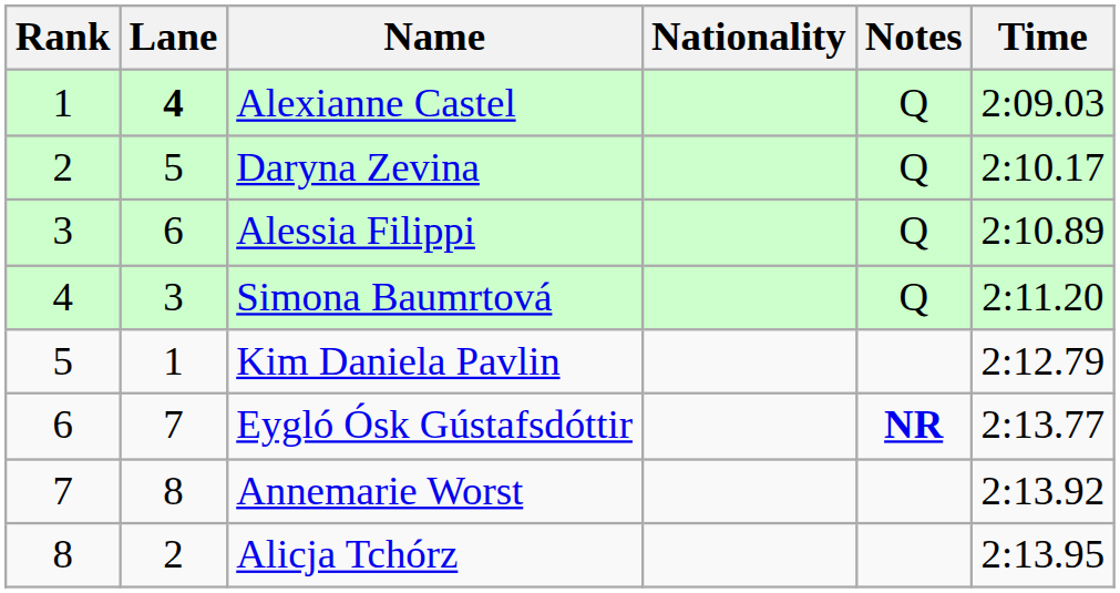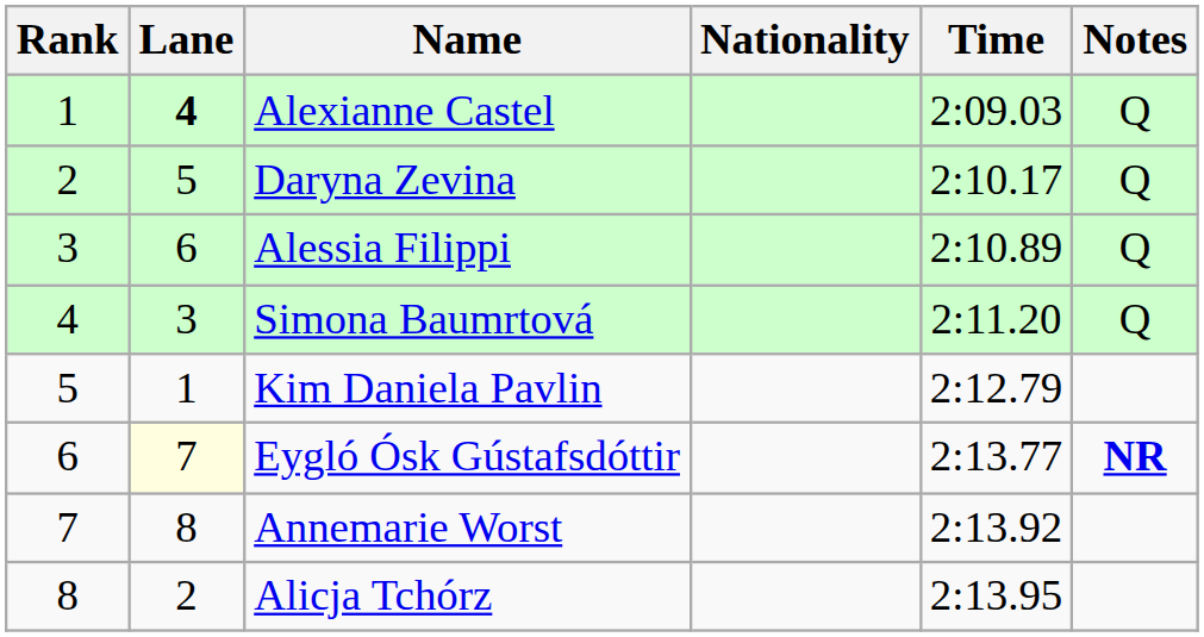 <table class="wikitable sortable" style="text-align:center">
 <tr>
 <th>Rank</th>
 <th>Lane</th>
 <th>Name</th>
 <th>Nationality</th>
+<th>Time</th>
 <th>Notes</th>
-<th>Time</th>
 </tr>
 <tr bgcolor=ccffcc>
 <td>1</td>
 <td><strong>4</strong></td>
 <td align=left><a href='#'>Alexianne Castel</a></td>
 <td align=left></td>
+<td>2:09.03</td>
 <td>Q</td>
-<td>2:09.03</td>
 </tr>
 <tr bgcolor=ccffcc>
 <td>2</td>
 <td>5</td>
 <td align=left><a href='#'>Daryna Zevina</a></td>
 <td align=left></td>
+<td>2:10.17</td>
 <td>Q</td>
-<td>2:10.17</td>
 </tr>
 <tr bgcolor=ccffcc>
 <td>3</td>
 <td>6</td>
 <td align=left><a href='#'>Alessia Filippi</a></td>
 <td align=left></td>
+<td>2:10.89</td>
 <td>Q</td>
-<td>2:10.89</td>
 </tr>
 <tr bgcolor=ccffcc>
 <td>4</td>
 <td>3</td>
 <td align=left><a href='#'>Simona Baumrtová</a></td>
 <td align=left></td>
+<td>2:11.20</td>
 <td>Q</td>
-<td>2:11.20</td>
 </tr>
 <tr>
 <td>5</td>
 <td>1</td>
 <td align=left><a href='#'>Kim Daniela Pavlin</a></td>
 <td align=left></td>
+<td>2:12.79</td>
 <td></td>
-<td>2:12.79</td>
 </tr>
 <tr>
 <td>6</td>
-<td>7</td>
+<td style="background: lightyellow;">7</td>
 <td align=left><a href='#'>Eygló Ósk Gústafsdóttir</a></td>
 <td align=left></td>
+<td>2:13.77</td>
 <td><strong><a href='#'>NR</a></strong></td>
-<td>2:13.77</td>
 </tr>
 <tr>
 <td>7</td>
 <td>8</td>
 <td align=left><a href='#'>Annemarie Worst</a></td>
 <td align=left></td>
+<td>2:13.92</td>
 <td></td>
-<td>2:13.92</td>
 </tr>
 <tr>
 <td>8</td>
 <td>2</td>
 <td align=left><a href='#'>Alicja Tchórz</a></td>
 <td align=left></td>
+<td>2:13.95</td>
 <td></td>
-<td>2:13.95</td>
 </tr>
 </table>
